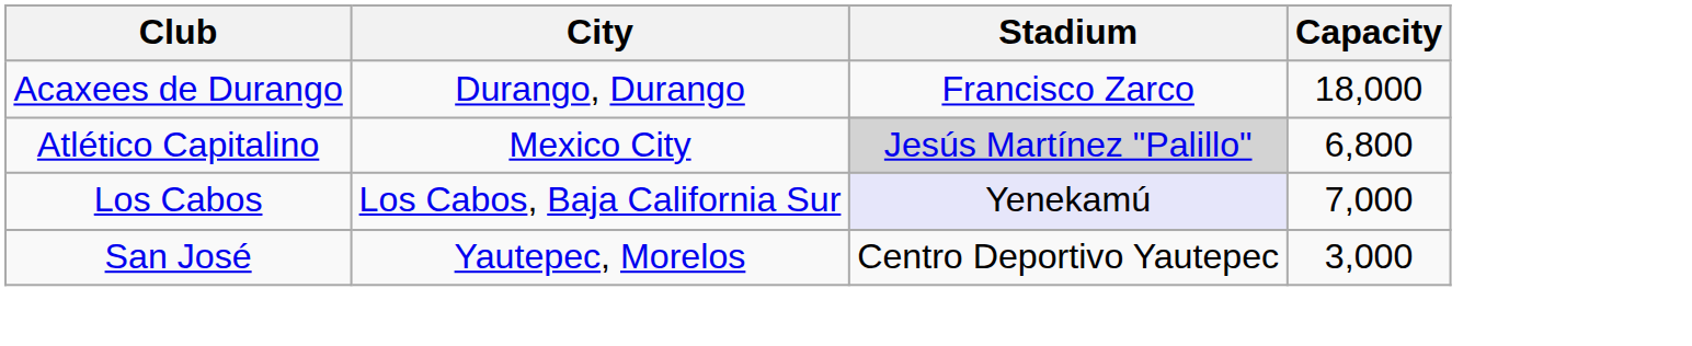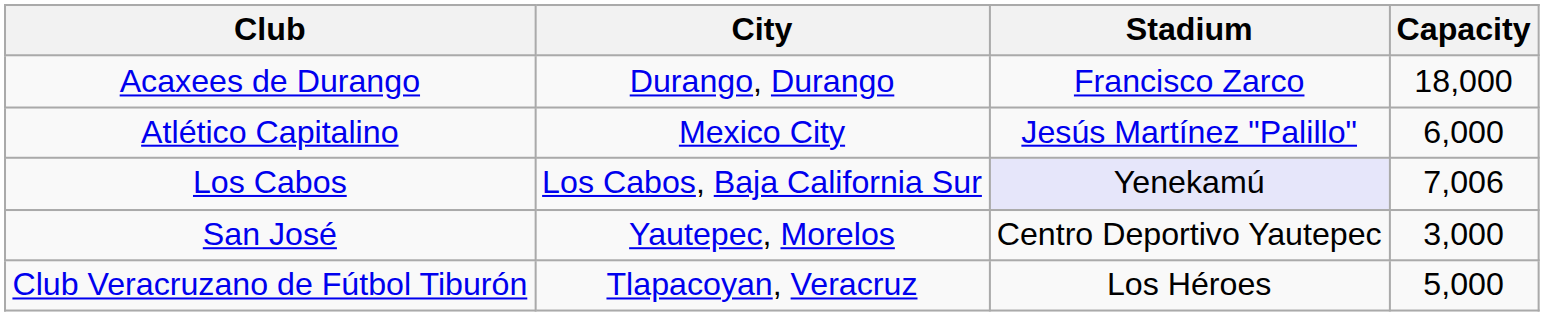 <table class="wikitable sortable" style="text-align: center;">
 <tr>
 <th>Club</th>
 <th>City</th>
 <th>Stadium</th>
 <th>Capacity</th>
 </tr>
 <tr>
 <td><a href='#'>Acaxees de Durango</a></td>
 <td><a href='#'>Durango</a>, <a href='#'>Durango</a></td>
 <td><a href='#'>Francisco Zarco</a></td>
 <td>18,000</td>
 </tr>
 <tr>
 <td><a href='#'>Atlético Capitalino</a></td>
 <td><a href='#'>Mexico City</a></td>
-<td style="background: lightgrey;"><a href='#'>Jesús Martínez "Palillo"</a></td>
-<td>6,800</td>
+<td><a href='#'>Jesús Martínez "Palillo"</a></td>
+<td>6,000</td>
 </tr>
 <tr>
 <td><a href='#'>Los Cabos</a></td>
 <td><a href='#'>Los Cabos</a>, <a href='#'>Baja California Sur</a></td>
 <td style="background: lavender;">Yenekamú</td>
-<td>7,000</td>
+<td>7,006</td>
 </tr>
 <tr>
 <td><a href='#'>San José</a></td>
 <td><a href='#'>Yautepec</a>, <a href='#'>Morelos</a></td>
 <td>Centro Deportivo Yautepec</td>
 <td>3,000</td>
 </tr>
+<tr>
+<td><a href='#'>Club Veracruzano de Fútbol Tiburón</a></td>
+<td><a href='#'>Tlapacoyan</a>, <a href='#'>Veracruz</a></td>
+<td>Los Héroes</td>
+<td>5,000</td>
+</tr>
 </table>
